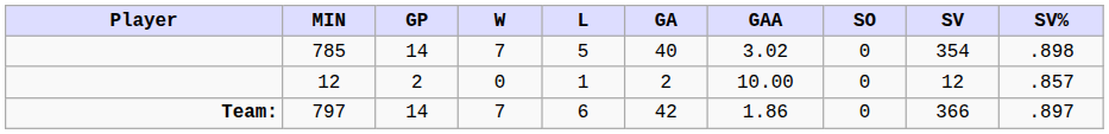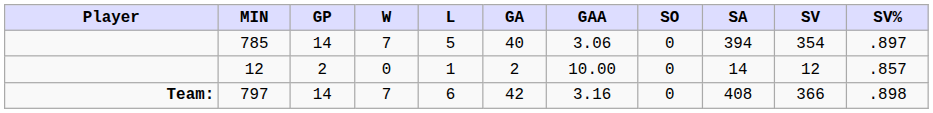 <table style="width:60%;" class="wikitable sortable">
 <tr>
 <th style="background:#ddf; width:10%;">Player</th>
 <th style="width:3%; background:#ddf;" title="Minutes played">MIN</th>
 <th style="width:3%; background:#ddf;" title="Games played in">GP</th>
 <th style="width:3%; background:#ddf;" title="Games played in">W</th>
 <th style="width:3%; background:#ddf;" title="Games played in">L</th>
 <th style="width:3%; background:#ddf;" title="Goals against">GA</th>
 <th style="width:3%; background:#ddf;" title="Goals against average">GAA</th>
 <th style="width:3%; background:#ddf;" title="Shut-outs">SO</th>
+<th style="width:3%; background:#ddf;" title="Shots against">SA</th>
 <th style="width:3%; background:#ddf;" title="Shots saved">SV</th>
 <th style="width:3%; background:#ddf;" title="Save percentage">SV%</th>
 </tr>
 <tr style="text-align:center;">
 <td style="text-align:right;"></td>
 <td>785</td>
 <td>14</td>
 <td>7</td>
 <td>5</td>
 <td>40</td>
-<td>3.02</td>
+<td>3.06</td>
 <td>0</td>
+<td>394</td>
 <td>354</td>
-<td>.898</td>
+<td>.897</td>
 </tr>
 <tr style="text-align:center;">
 <td style="text-align:right;"></td>
 <td>12</td>
 <td>2</td>
 <td>0</td>
 <td>1</td>
 <td>2</td>
 <td>10.00</td>
 <td>0</td>
+<td>14</td>
 <td>12</td>
 <td>.857</td>
 </tr>
 <tr style="text-align:center;">
 <td style="text-align:right;"><strong>Team:</strong></td>
 <td>797</td>
 <td>14</td>
 <td>7</td>
 <td>6</td>
 <td>42</td>
-<td>1.86</td>
+<td>3.16</td>
 <td>0</td>
+<td>408</td>
 <td>366</td>
-<td>.897</td>
+<td>.898</td>
 </tr>
 </table>
